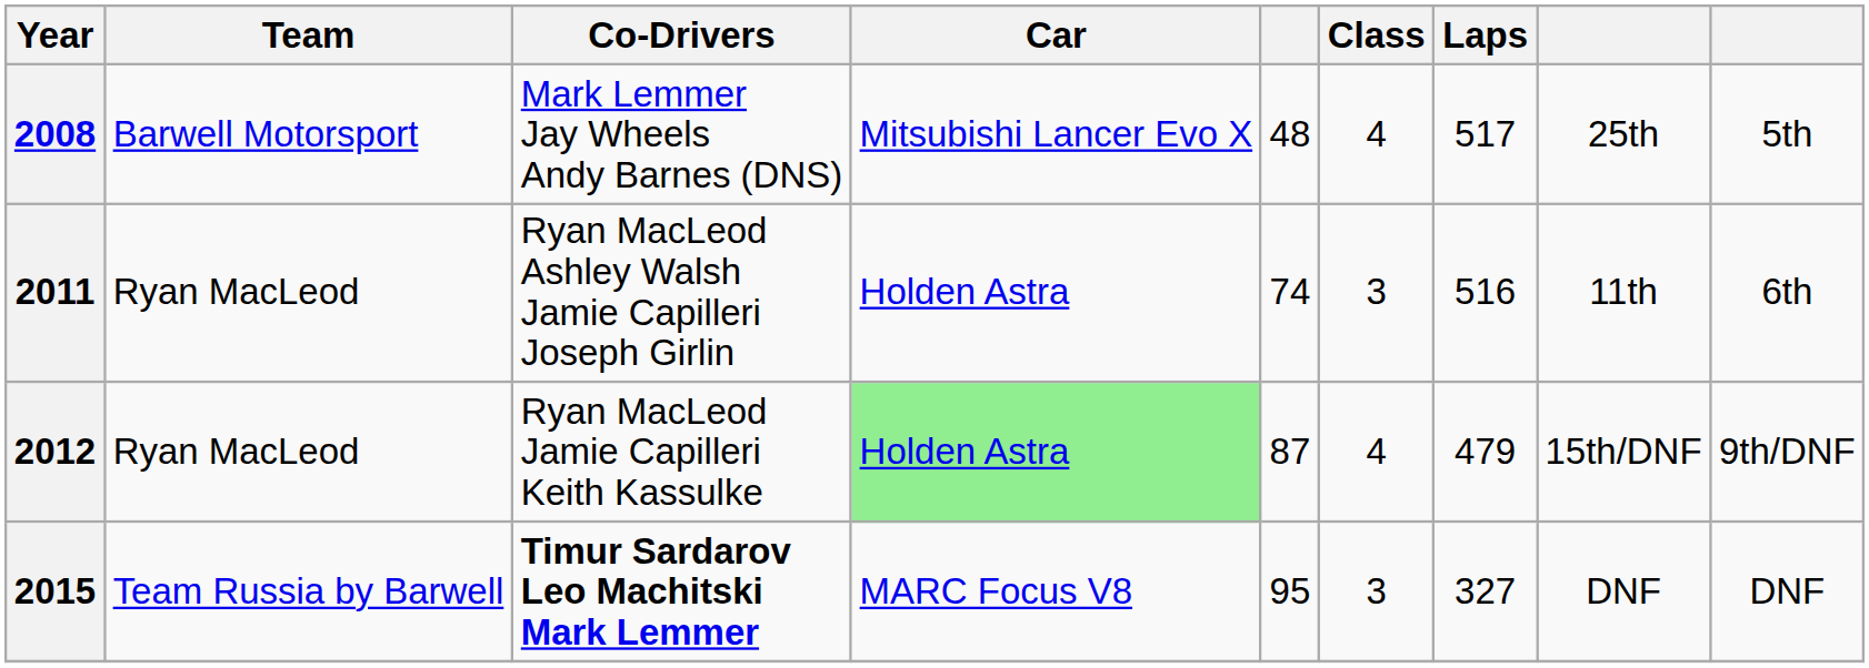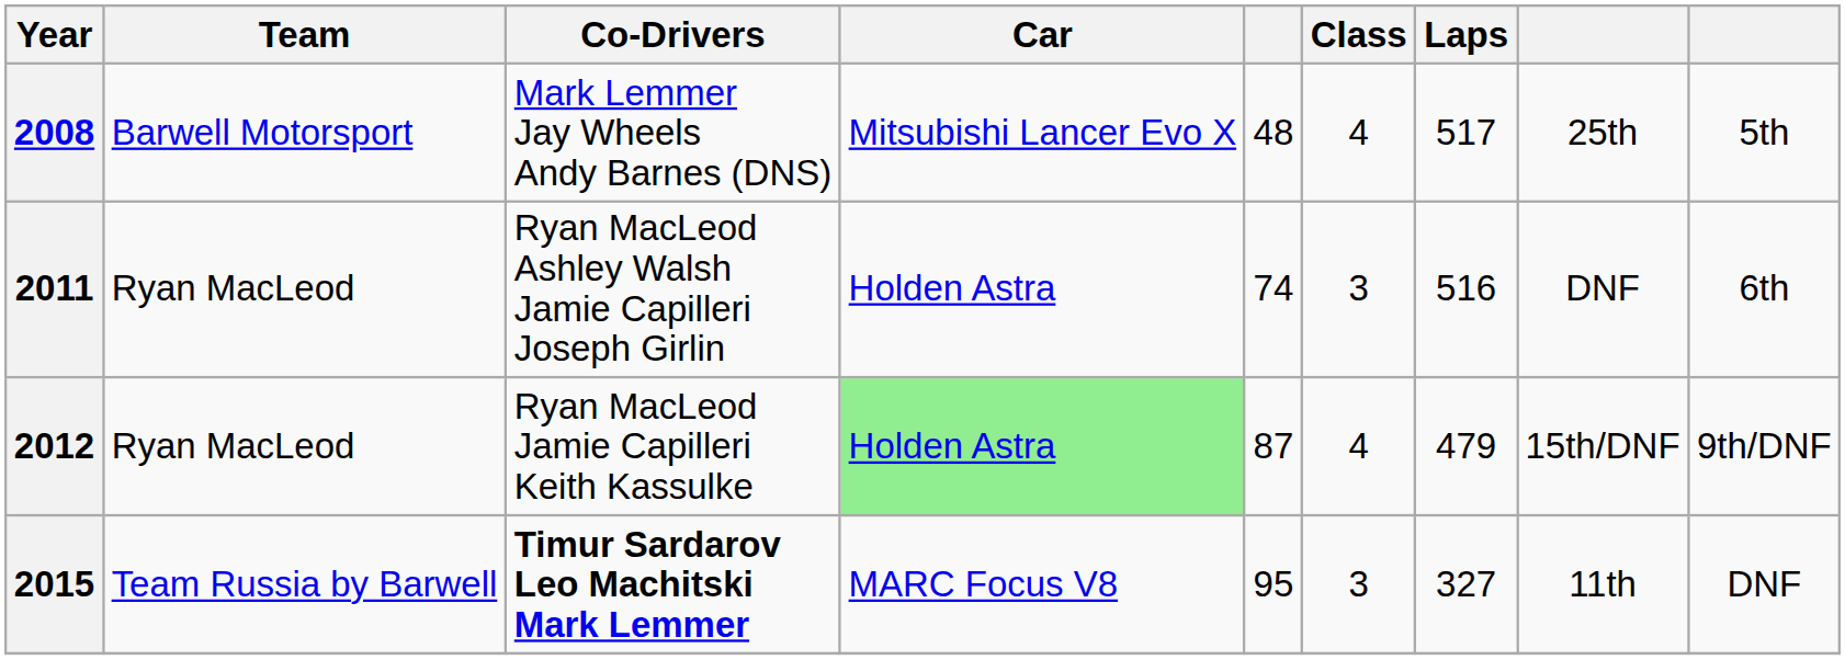 <table class="wikitable" style="font-size:90%">
 <tr>
 <th>Year</th>
 <th>Team</th>
 <th>Co-Drivers</th>
 <th>Car</th>
 <th></th>
 <th>Class</th>
 <th>Laps</th>
 <th></th>
 <th></th>
 </tr>
 <tr style="text-align:center;">
 <th><a href='#'>2008</a></th>
 <td align="left" nowrap> <a href='#'>Barwell Motorsport</a></td>
 <td align="left" nowrap> <a href='#'>Mark Lemmer</a><br> Jay Wheels<br> Andy Barnes (DNS)</td>
 <td align="left" nowrap><a href='#'>Mitsubishi Lancer Evo X</a></td>
 <td>48</td>
 <td>4</td>
 <td>517</td>
 <td>25th</td>
 <td>5th</td>
 </tr>
 <tr style="text-align:center;">
 <th>2011</th>
 <td align="left" nowrap> Ryan MacLeod</td>
 <td align="left" nowrap> Ryan MacLeod<br> Ashley Walsh<br> Jamie Capilleri<br> Joseph Girlin</td>
 <td align="left" nowrap><a href='#'>Holden Astra</a></td>
 <td>74</td>
 <td>3</td>
 <td>516</td>
-<td>11th</td>
+<td>DNF</td>
 <td>6th</td>
 </tr>
 <tr style="text-align:center;">
 <th>2012</th>
 <td align="left" nowrap> Ryan MacLeod</td>
 <td align="left" nowrap> Ryan MacLeod<br> Jamie Capilleri<br> Keith Kassulke</td>
 <td align="left" nowrap style="background: lightgreen;"><a href='#'>Holden Astra</a></td>
 <td>87</td>
 <td>4</td>
 <td>479</td>
 <td>15th/DNF</td>
 <td>9th/DNF</td>
 </tr>
 <tr style="text-align:center;">
 <th>2015</th>
 <td align="left" nowrap> <a href='#'>Team Russia by Barwell</a></td>
 <td align="left" nowrap><strong> Timur Sardarov<br> Leo Machitski<br> <a href='#'>Mark Lemmer</a></strong></td>
 <td align="left" nowrap><a href='#'>MARC Focus V8</a></td>
 <td>95</td>
 <td>3</td>
 <td>327</td>
-<td>DNF</td>
+<td>11th</td>
 <td>DNF</td>
 </tr>
 <tr style="text-align:center;">
 </tr>
 </table>
